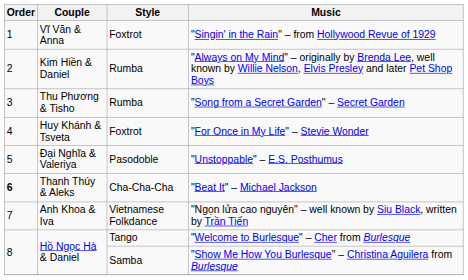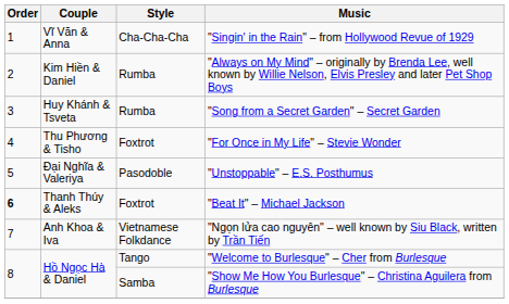 <table class="wikitable" style="width:80%;">
 <tr>
 <th>Order</th>
 <th>Couple</th>
 <th>Style</th>
 <th>Music</th>
 </tr>
 <tr>
 <td>1</td>
 <td>Vĩ Văn & Anna</td>
-<td>Foxtrot</td>
+<td>Cha-Cha-Cha</td>
 <td>"<a href='#'>Singin' in the Rain</a>" – from <a href='#'>Hollywood Revue of 1929</a></td>
 </tr>
 <tr>
 <td>2</td>
 <td>Kim Hiền & Daniel</td>
 <td>Rumba</td>
 <td>"<a href='#'>Always on My Mind</a>" – originally by <a href='#'>Brenda Lee</a>, well known by <a href='#'>Willie Nelson</a>, <a href='#'>Elvis Presley</a> and later <a href='#'>Pet Shop Boys</a></td>
 </tr>
 <tr>
 <td>3</td>
-<td>Thu Phương & Tisho</td>
+<td>Huy Khánh & Tsveta</td>
 <td>Rumba</td>
 <td>"<a href='#'>Song from a Secret Garden</a>" – <a href='#'>Secret Garden</a></td>
 </tr>
 <tr>
 <td>4</td>
-<td>Huy Khánh & Tsveta</td>
+<td>Thu Phương & Tisho</td>
 <td>Foxtrot</td>
 <td>"<a href='#'>For Once in My Life</a>" – <a href='#'>Stevie Wonder</a></td>
 </tr>
 <tr>
 <td>5</td>
 <td>Đại Nghĩa & Valeriya</td>
 <td>Pasodoble</td>
 <td>"<a href='#'>Unstoppable</a>" – <a href='#'>E.S. Posthumus</a></td>
 </tr>
 <tr>
 <td><strong>6</strong></td>
 <td>Thanh Thúy & Aleks</td>
-<td>Cha-Cha-Cha</td>
+<td>Foxtrot</td>
 <td>"<a href='#'>Beat It</a>" – <a href='#'>Michael Jackson</a></td>
 </tr>
 <tr>
 <td>7</td>
 <td>Anh Khoa & Iva</td>
 <td>Vietnamese Folkdance</td>
 <td>"Ngọn lửa cao nguyên" – well known by <a href='#'>Siu Black</a>, written by <a href='#'>Trần Tiến</a></td>
 </tr>
 <tr>
 <td rowspan=2>8</td>
 <td rowspan=2><a href='#'>Hồ Ngọc Hà</a> & Daniel</td>
 <td>Tango</td>
 <td>"<a href='#'>Welcome to Burlesque</a>" – <a href='#'>Cher</a> from <em><a href='#'>Burlesque</a></em></td>
 </tr>
 <tr>
 <td>Samba</td>
 <td>"<a href='#'>Show Me How You Burlesque</a>" – <a href='#'>Christina Aguilera</a> from <em><a href='#'>Burlesque</a></em></td>
 </tr>
 <tr>
 </tr>
 </table>
